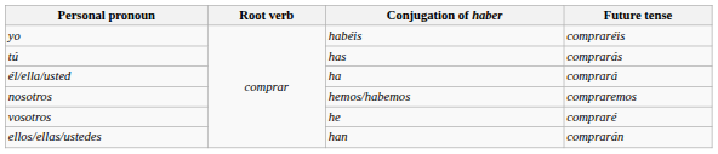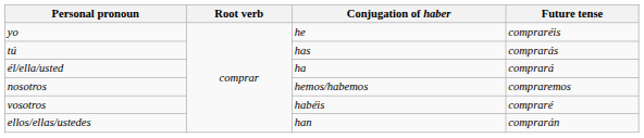 <table class="wikitable" width="100%">
 <tr>
 <th>Personal pronoun</th>
 <th>Root verb</th>
 <th>Conjugation of <em>haber</em></th>
 <th>Future tense</th>
 </tr>
 <tr>
 <td><em>yo</em></td>
 <td rowspan="6" style="text-align: center;"><em>comprar</em></td>
-<td><em>habéis</em></td>
+<td><em>he</em></td>
 <td><em>compraréis</em></td>
 </tr>
 <tr>
 <td><em>tú</em></td>
 <td><em>has</em></td>
 <td><em>comprarás</em></td>
 </tr>
 <tr>
 <td><em>él/ella/usted</em></td>
 <td><em>ha</em></td>
 <td><em>comprará</em></td>
 </tr>
 <tr>
 <td><em>nosotros</em></td>
 <td><em>hemos/habemos</em></td>
 <td><em>compraremos</em></td>
 </tr>
 <tr>
 <td><em>vosotros</em></td>
-<td><em>he</em></td>
+<td><em>habéis</em></td>
 <td><em>compraré</em></td>
 </tr>
 <tr>
 <td><em>ellos/ellas/ustedes</em></td>
 <td><em>han</em></td>
 <td><em>comprarán</em></td>
 </tr>
 </table>
